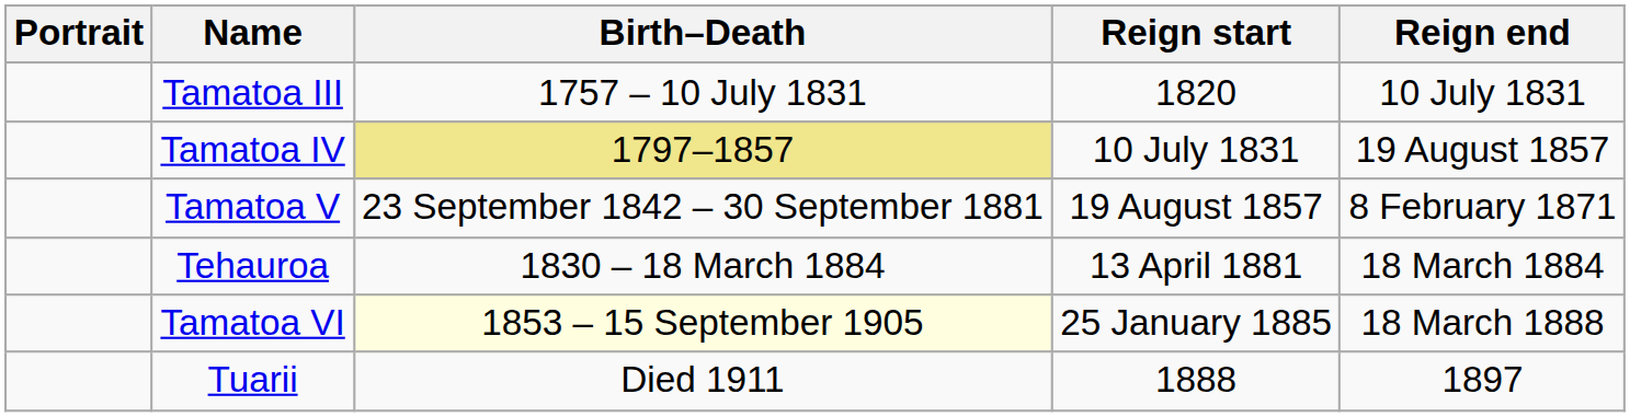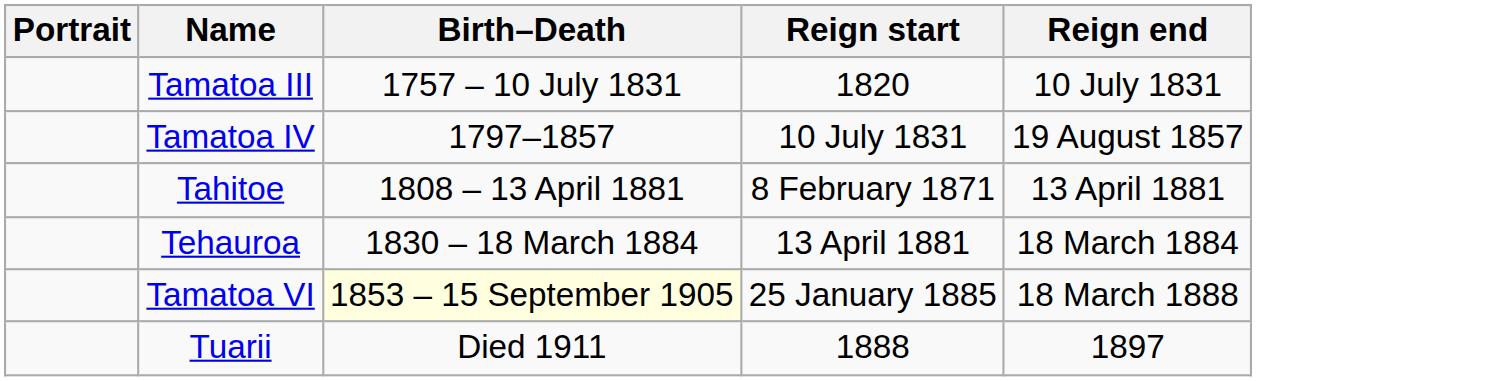 <table class="wikitable" style="text-align:center">
 <tr>
 <th>Portrait</th>
 <th>Name</th>
 <th>Birth–Death</th>
 <th>Reign start</th>
 <th>Reign end</th>
 </tr>
 <tr>
 <td></td>
 <td><a href='#'>Tamatoa III</a></td>
 <td>1757 – 10 July 1831</td>
 <td>1820</td>
 <td>10 July 1831</td>
 </tr>
 <tr>
 <td></td>
 <td><a href='#'>Tamatoa IV</a></td>
-<td style="background: khaki;">1797–1857</td>
+<td>1797–1857</td>
 <td>10 July 1831</td>
 <td>19 August 1857</td>
 </tr>
 <tr>
 <td></td>
-<td><a href='#'>Tamatoa V</a></td>
-<td>23 September 1842 – 30 September 1881</td>
-<td>19 August 1857</td>
+<td><a href='#'>Tahitoe</a></td>
+<td>1808 – 13 April 1881</td>
 <td>8 February 1871</td>
+<td>13 April 1881</td>
 </tr>
 <tr>
 <td></td>
 <td><a href='#'>Tehauroa</a></td>
 <td>1830 – 18 March 1884</td>
 <td>13 April 1881</td>
 <td>18 March 1884</td>
 </tr>
 <tr>
 <td></td>
 <td><a href='#'>Tamatoa VI</a></td>
 <td style="background: lightyellow;">1853 – 15 September 1905</td>
 <td>25 January 1885</td>
 <td>18 March 1888</td>
 </tr>
 <tr>
 <td></td>
 <td><a href='#'>Tuarii</a></td>
 <td>Died 1911</td>
 <td>1888</td>
 <td>1897</td>
 </tr>
 </table>
